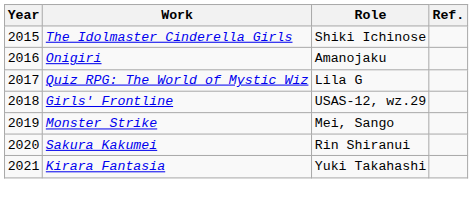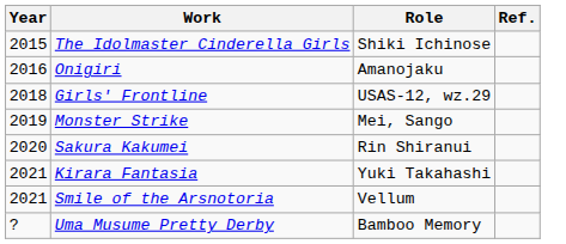 <table class="wikitable sortable plainrowheaders">
 <tr>
 <th scope="col">Year</th>
 <th scope="col">Work</th>
 <th scope="col">Role</th>
 <th scope="col" class="unsortable">Ref.</th>
 </tr>
 <tr>
 <td>2015</td>
 <td><em><a href='#'>The Idolmaster Cinderella Girls</a></em></td>
 <td>Shiki Ichinose</td>
 <td></td>
 </tr>
 <tr>
 <td>2016</td>
 <td><em><a href='#'>Onigiri</a></em></td>
 <td>Amanojaku</td>
-<td></td>
-</tr>
-<tr>
-<td>2017</td>
-<td><em><a href='#'>Quiz RPG: The World of Mystic Wiz</a></em></td>
-<td>Lila G</td>
 <td></td>
 </tr>
 <tr>
 <td>2018</td>
 <td><em><a href='#'>Girls' Frontline</a></em></td>
 <td>USAS-12, wz.29</td>
 <td></td>
 </tr>
 <tr>
 <td>2019</td>
 <td><em><a href='#'>Monster Strike</a></em></td>
 <td>Mei, Sango</td>
 <td></td>
 </tr>
 <tr>
 <td>2020</td>
 <td><em><a href='#'>Sakura Kakumei</a></em></td>
 <td>Rin Shiranui</td>
 <td></td>
 </tr>
 <tr>
 <td>2021</td>
 <td><em><a href='#'>Kirara Fantasia</a></em></td>
 <td>Yuki Takahashi</td>
 <td></td>
 </tr>
+<tr>
+<td>2021</td>
+<td><em><a href='#'>Smile of the Arsnotoria</a></em></td>
+<td>Vellum</td>
+<td></td>
+</tr>
+<tr>
+<td>?</td>
+<td><em><a href='#'>Uma Musume Pretty Derby</a></em></td>
+<td>Bamboo Memory</td>
+<td></td>
+</tr>
 </table>
